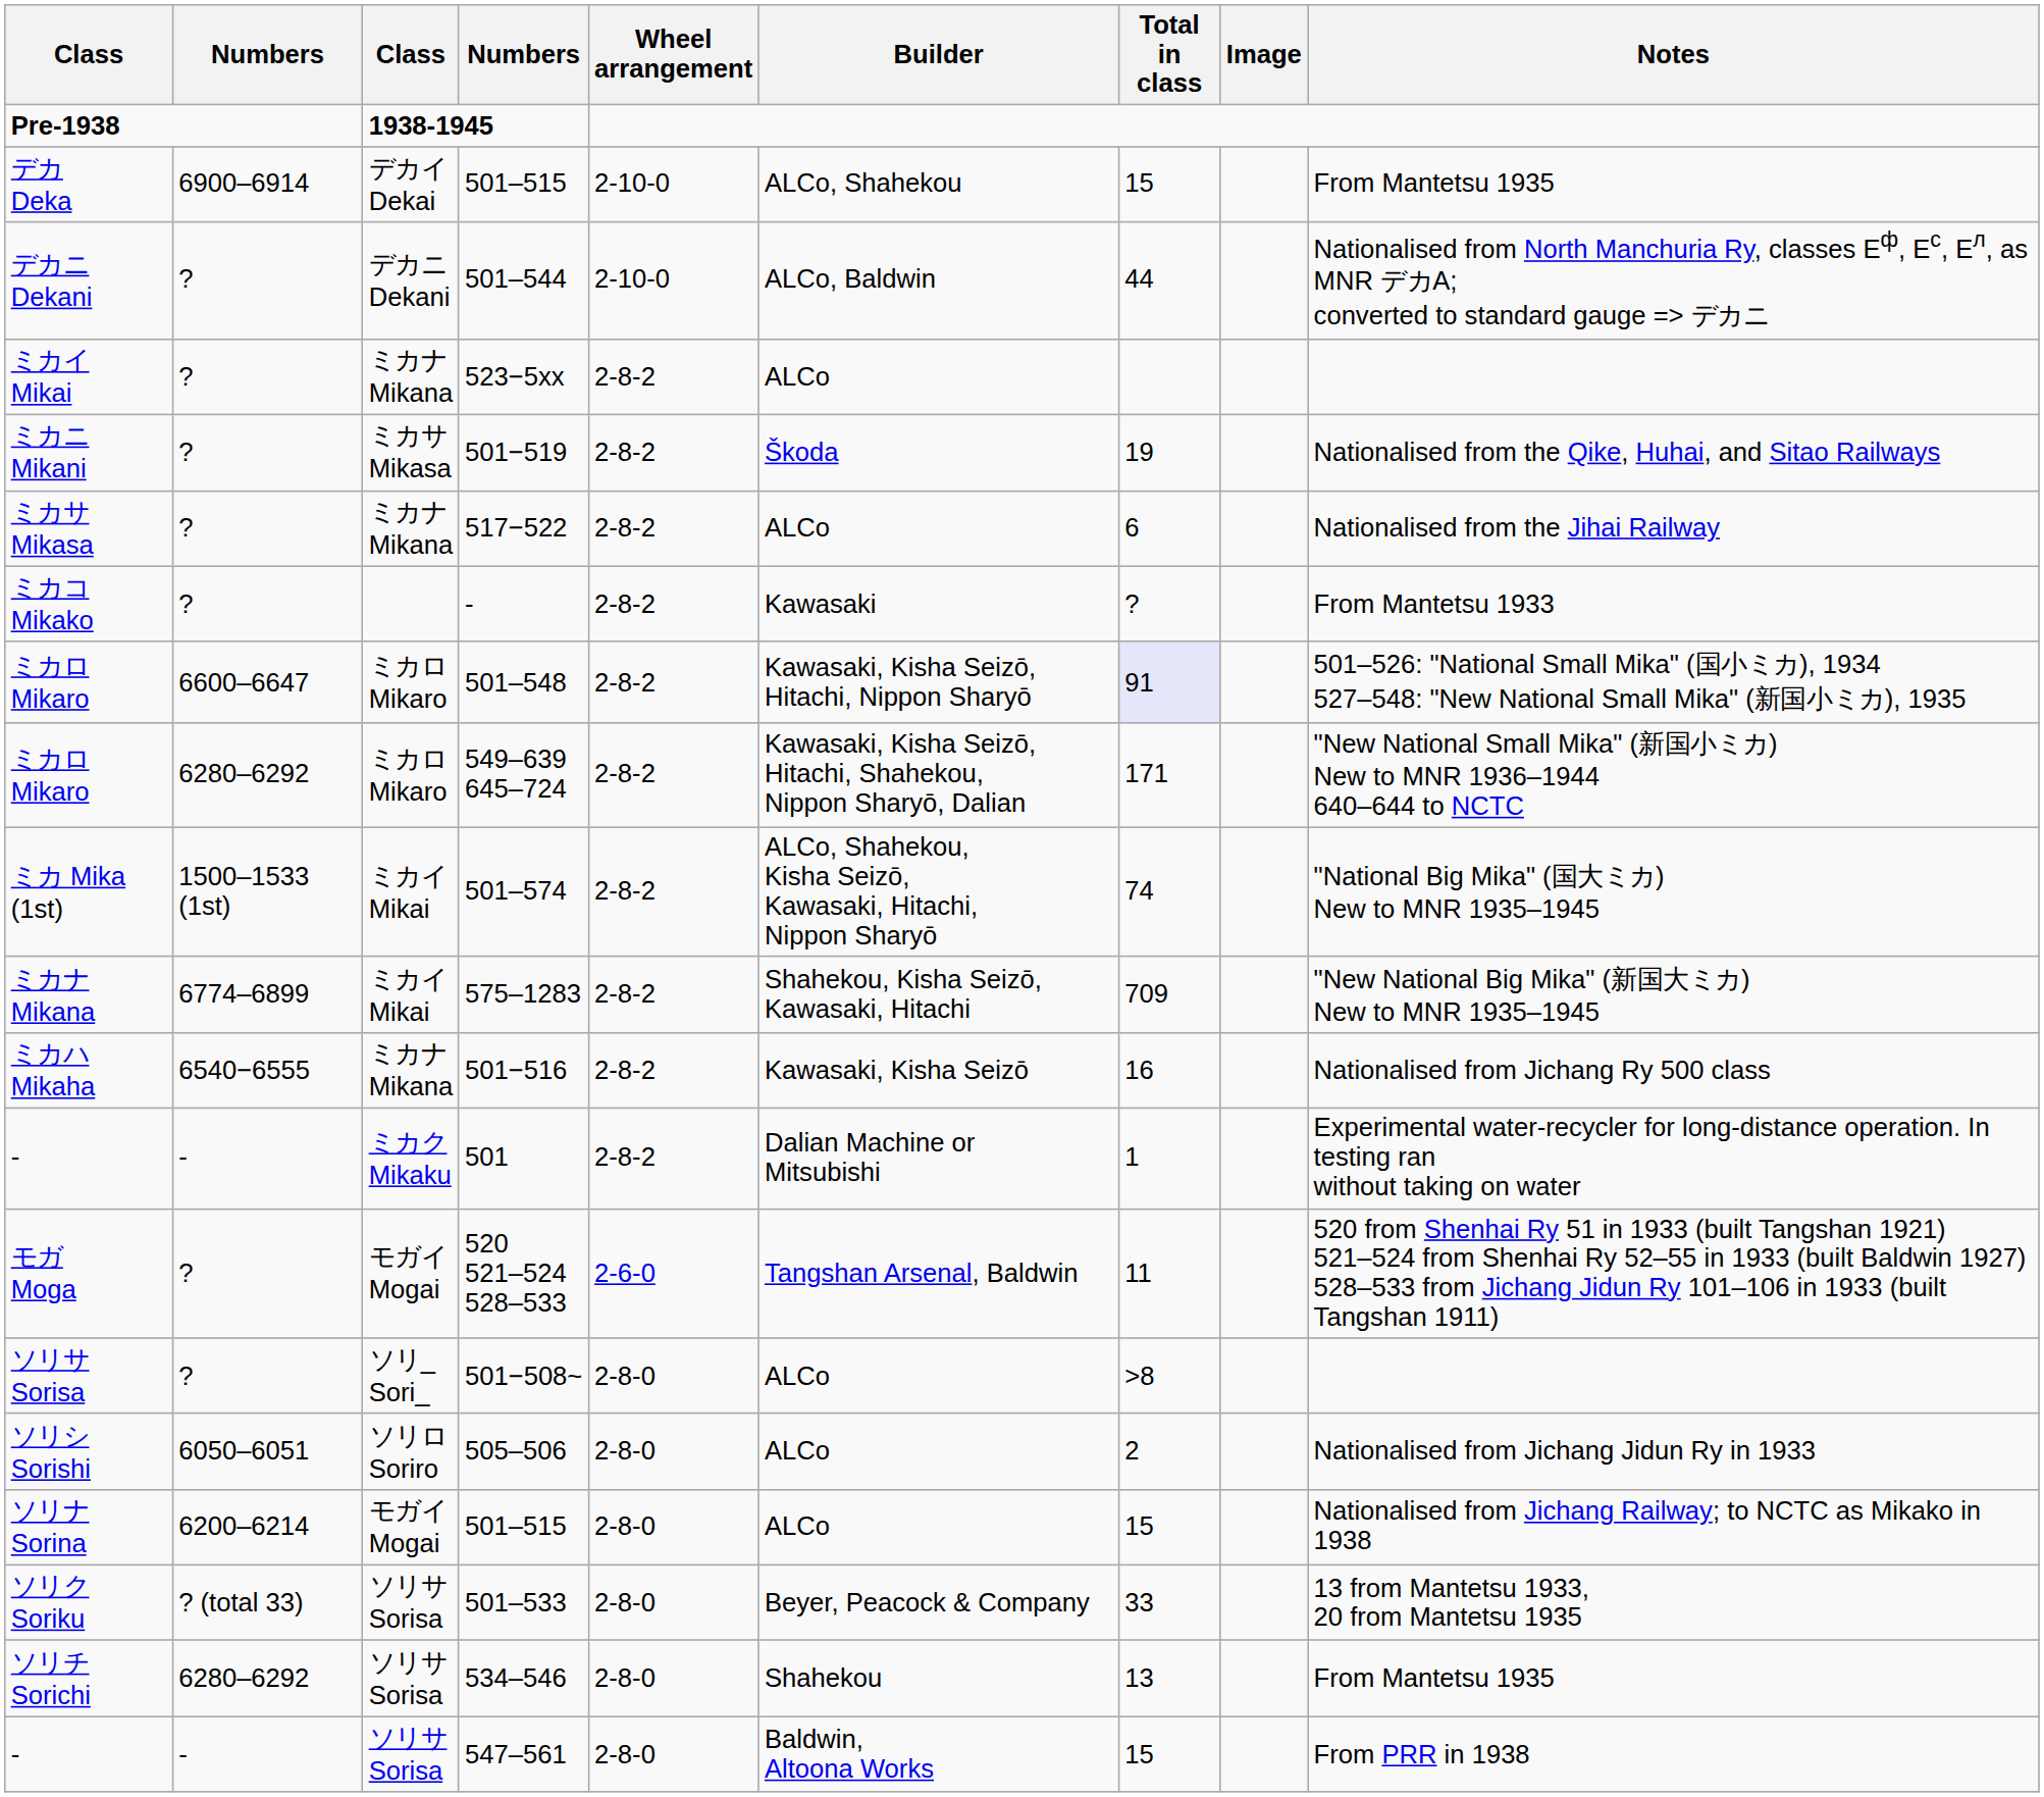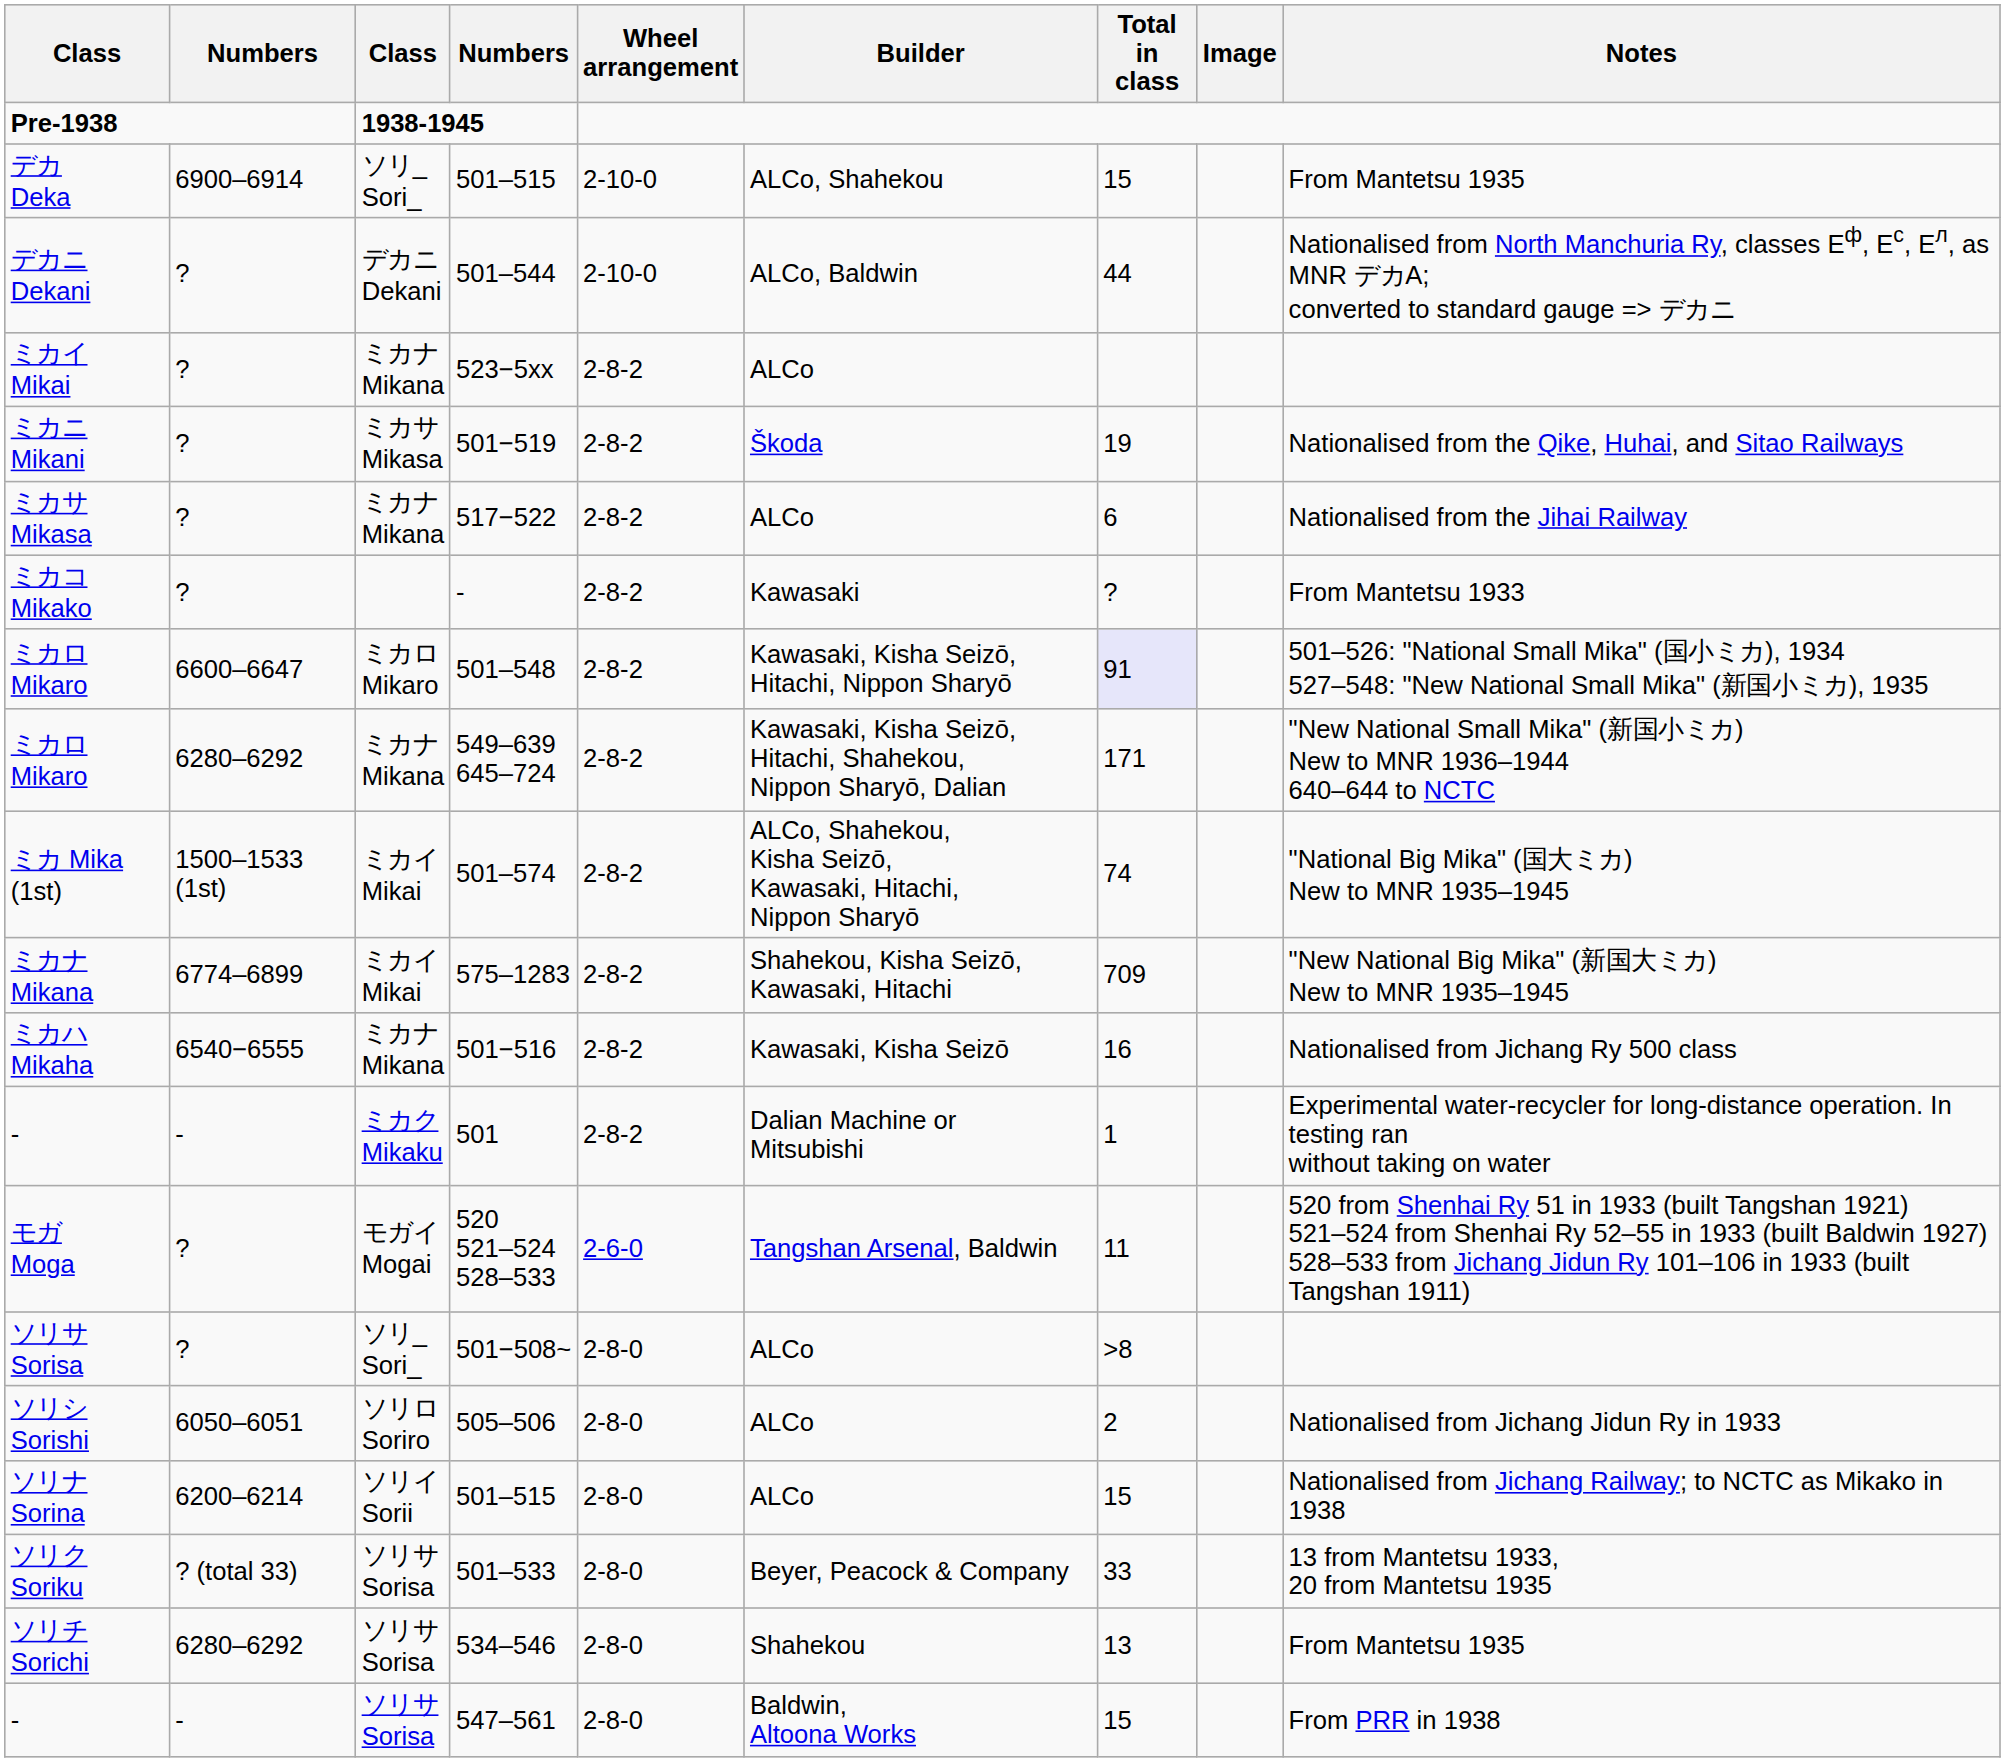 <table class="wikitable">
 <tr>
 <th>Class</th>
 <th>Numbers</th>
 <th>Class</th>
 <th>Numbers</th>
 <th>Wheel<br>arrangement</th>
 <th>Builder</th>
 <th>Total<br>in class</th>
 <th>Image</th>
 <th>Notes</th>
 </tr>
 <tr>
 <td colspan="2"><strong>Pre-1938</strong></td>
 <td colspan="2"><strong>1938-1945</strong></td>
 </tr>
 <tr>
 <td><a href='#'>デカ<br>Deka</a></td>
 <td>6900–6914</td>
-<td>デカイ<br>Dekai</td>
+<td>ソリ_<br>Sori_</td>
 <td>501–515</td>
 <td>2-10-0</td>
 <td>ALCo, Shahekou</td>
 <td>15</td>
 <td></td>
 <td>From Mantetsu 1935</td>
 </tr>
 <tr>
 <td><a href='#'>デカニ<br>Dekani</a></td>
 <td>?</td>
 <td>デカニ<br>Dekani</td>
 <td>501–544</td>
 <td>2-10-0</td>
 <td>ALCo, Baldwin</td>
 <td>44</td>
 <td></td>
 <td>Nationalised from <a href='#'>North Manchuria Ry</a>, classes Е<sup>ф</sup>, Е<sup>с</sup>, Е<sup>л</sup>, as MNR デカA;<br>converted to standard gauge => デカニ</td>
 </tr>
 <tr>
 <td><a href='#'>ミカイ<br>Mikai</a></td>
 <td>?</td>
 <td>ミカナ<br>Mikana</td>
 <td>523−5xx</td>
 <td>2-8-2</td>
 <td>ALCo</td>
 <td></td>
 <td></td>
 <td></td>
 </tr>
 <tr>
 <td><a href='#'>ミカニ<br>Mikani</a></td>
 <td>?</td>
 <td>ミカサ<br>Mikasa</td>
 <td>501−519</td>
 <td>2-8-2</td>
 <td><a href='#'>Škoda</a></td>
 <td>19</td>
 <td></td>
 <td>Nationalised from the <a href='#'>Qike</a>, <a href='#'>Huhai</a>, and <a href='#'>Sitao Railways</a></td>
 </tr>
 <tr>
 <td><a href='#'>ミカサ<br>Mikasa</a></td>
 <td>?</td>
 <td>ミカナ<br>Mikana</td>
 <td>517−522</td>
 <td>2-8-2</td>
 <td>ALCo</td>
 <td>6</td>
 <td></td>
 <td>Nationalised from the <a href='#'>Jihai Railway</a></td>
 </tr>
 <tr>
 <td><a href='#'>ミカコ<br>Mikako</a></td>
 <td>?</td>
 <td></td>
 <td>-</td>
 <td>2-8-2</td>
 <td>Kawasaki</td>
 <td>?</td>
 <td></td>
 <td>From Mantetsu 1933</td>
 </tr>
 <tr>
 <td><a href='#'>ミカロ<br>Mikaro</a></td>
 <td>6600–6647</td>
 <td>ミカロ<br>Mikaro</td>
 <td>501–548</td>
 <td>2-8-2</td>
 <td>Kawasaki, Kisha Seizō,<br>Hitachi, Nippon Sharyō</td>
 <td style="background: lavender;">91</td>
 <td></td>
 <td>501–526: "National Small Mika" (国小ミカ), 1934<br>527–548: "New National Small Mika" (新国小ミカ), 1935</td>
 </tr>
 <tr>
 <td><a href='#'>ミカロ<br>Mikaro</a></td>
 <td>6280–6292</td>
-<td>ミカロ<br>Mikaro</td>
+<td>ミカナ<br>Mikana</td>
 <td>549–639<br>645–724</td>
 <td>2-8-2</td>
 <td>Kawasaki, Kisha Seizō,<br>Hitachi, Shahekou,<br> Nippon Sharyō, Dalian</td>
 <td>171</td>
 <td></td>
 <td>"New National Small Mika" (新国小ミカ)<br>New to MNR 1936–1944<br>640–644 to <a href='#'>NCTC</a></td>
 </tr>
 <tr>
 <td><a href='#'>ミカ Mika</a> (1st)<br></td>
 <td>1500–1533 (1st)<br></td>
 <td>ミカイ<br>Mikai</td>
 <td>501–574</td>
 <td>2-8-2</td>
 <td>ALCo, Shahekou, Kisha Seizō,<br>Kawasaki, Hitachi, Nippon Sharyō</td>
 <td>74</td>
 <td></td>
 <td>"National Big Mika" (国大ミカ)<br>New to MNR 1935–1945</td>
 </tr>
 <tr>
 <td><a href='#'>ミカナ<br>Mikana</a></td>
 <td>6774–6899</td>
 <td>ミカイ<br>Mikai</td>
 <td>575–1283</td>
 <td>2-8-2</td>
 <td>Shahekou, Kisha Seizō,<br>Kawasaki, Hitachi</td>
 <td>709</td>
 <td></td>
 <td>"New National Big Mika" (新国大ミカ)<br>New to MNR 1935–1945</td>
 </tr>
 <tr>
 <td><a href='#'>ミカハ<br>Mikaha</a></td>
 <td>6540−6555</td>
 <td>ミカナ<br>Mikana</td>
 <td>501−516</td>
 <td>2-8-2</td>
 <td>Kawasaki, Kisha Seizō</td>
 <td>16</td>
 <td></td>
 <td>Nationalised from Jichang Ry 500 class</td>
 </tr>
 <tr>
 <td>-</td>
 <td>-</td>
 <td><a href='#'>ミカク<br>Mikaku</a></td>
 <td>501</td>
 <td>2-8-2</td>
 <td>Dalian Machine or<br>Mitsubishi</td>
 <td>1</td>
 <td></td>
 <td>Experimental water-recycler for long-distance operation. In testing ran<br> without taking on water</td>
 </tr>
 <tr>
 <td><a href='#'>モガ<br>Moga</a></td>
 <td>?</td>
 <td>モガイ<br>Mogai</td>
 <td>520<br>521–524<br>528–533</td>
 <td><a href='#'>2-6-0</a></td>
 <td><a href='#'>Tangshan Arsenal</a>, Baldwin</td>
 <td>11</td>
 <td></td>
 <td>520 from <a href='#'>Shenhai Ry</a> 51 in 1933 (built Tangshan 1921)<br>521–524 from Shenhai Ry 52–55 in 1933 (built Baldwin 1927)<br>528–533 from <a href='#'>Jichang Jidun Ry</a> 101–106 in 1933 (built Tangshan 1911)</td>
 </tr>
 <tr>
 <td><a href='#'>ソリサ<br>Sorisa</a></td>
 <td>?</td>
 <td>ソリ_<br>Sori_</td>
 <td>501−508~</td>
 <td>2-8-0</td>
 <td>ALCo</td>
 <td>>8</td>
 <td></td>
 <td></td>
 </tr>
 <tr>
 <td><a href='#'>ソリシ<br>Sorishi</a></td>
 <td>6050–6051</td>
 <td>ソリロ<br>Soriro</td>
 <td>505–506</td>
 <td>2-8-0</td>
 <td>ALCo</td>
 <td>2</td>
 <td></td>
 <td>Nationalised from Jichang Jidun Ry in 1933</td>
 </tr>
 <tr>
 <td><a href='#'>ソリナ<br>Sorina</a></td>
 <td>6200–6214</td>
-<td>モガイ<br>Mogai</td>
+<td>ソリイ<br>Sorii</td>
 <td>501–515</td>
 <td>2-8-0</td>
 <td>ALCo</td>
 <td>15</td>
 <td></td>
 <td>Nationalised from <a href='#'>Jichang Railway</a>; to NCTC as Mikako in 1938</td>
 </tr>
 <tr>
 <td><a href='#'>ソリク<br>Soriku</a></td>
 <td>? (total 33)</td>
 <td>ソリサ<br>Sorisa</td>
 <td>501–533</td>
 <td>2-8-0</td>
 <td>Beyer, Peacock & Company</td>
 <td>33</td>
 <td></td>
 <td>13 from Mantetsu 1933,<br>20 from Mantetsu 1935</td>
 </tr>
 <tr>
 <td><a href='#'>ソリチ<br>Sorichi</a></td>
 <td>6280–6292</td>
 <td>ソリサ<br>Sorisa</td>
 <td>534–546</td>
 <td>2-8-0</td>
 <td>Shahekou</td>
 <td>13</td>
 <td></td>
 <td>From Mantetsu 1935</td>
 </tr>
 <tr>
 <td>-</td>
 <td>-</td>
 <td><a href='#'>ソリサ<br>Sorisa</a></td>
 <td>547–561</td>
 <td>2-8-0</td>
 <td>Baldwin,<br><a href='#'>Altoona Works</a></td>
 <td>15</td>
 <td></td>
 <td>From <a href='#'>PRR</a> in 1938</td>
 </tr>
 </table>
